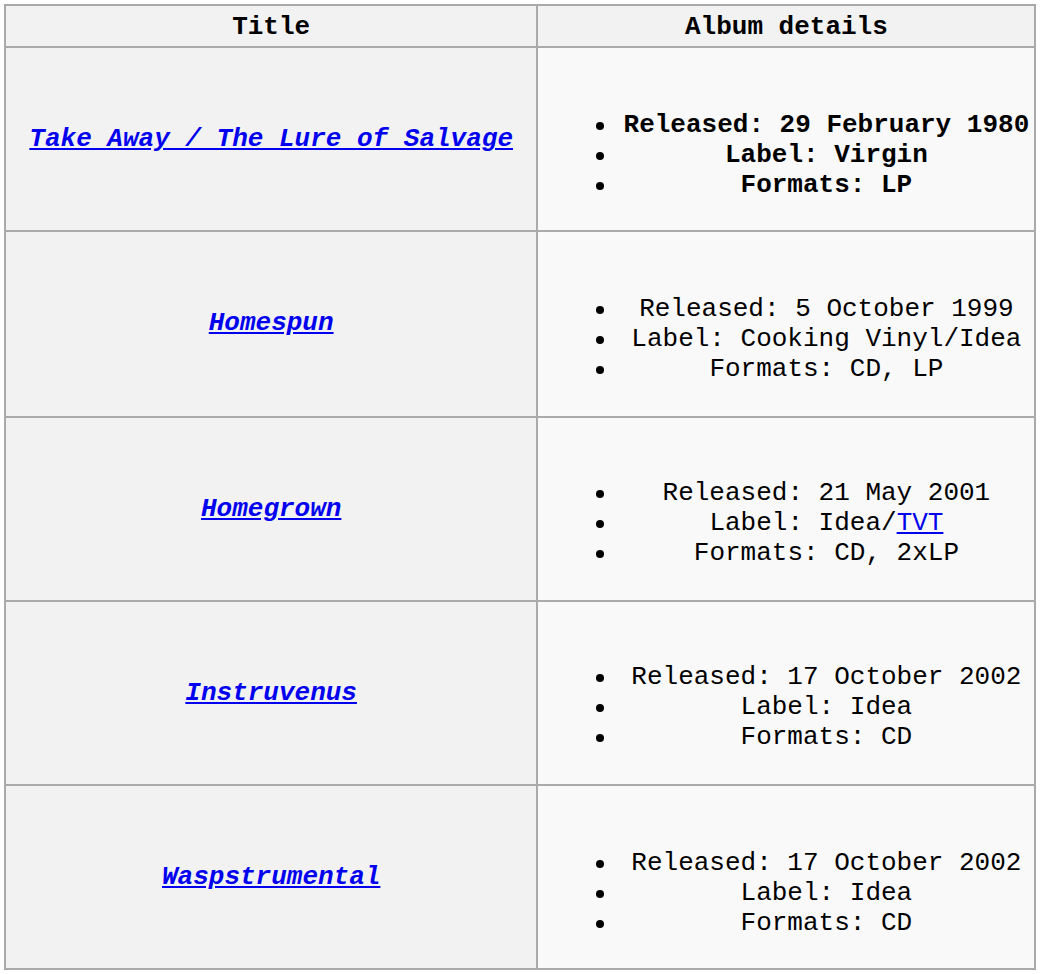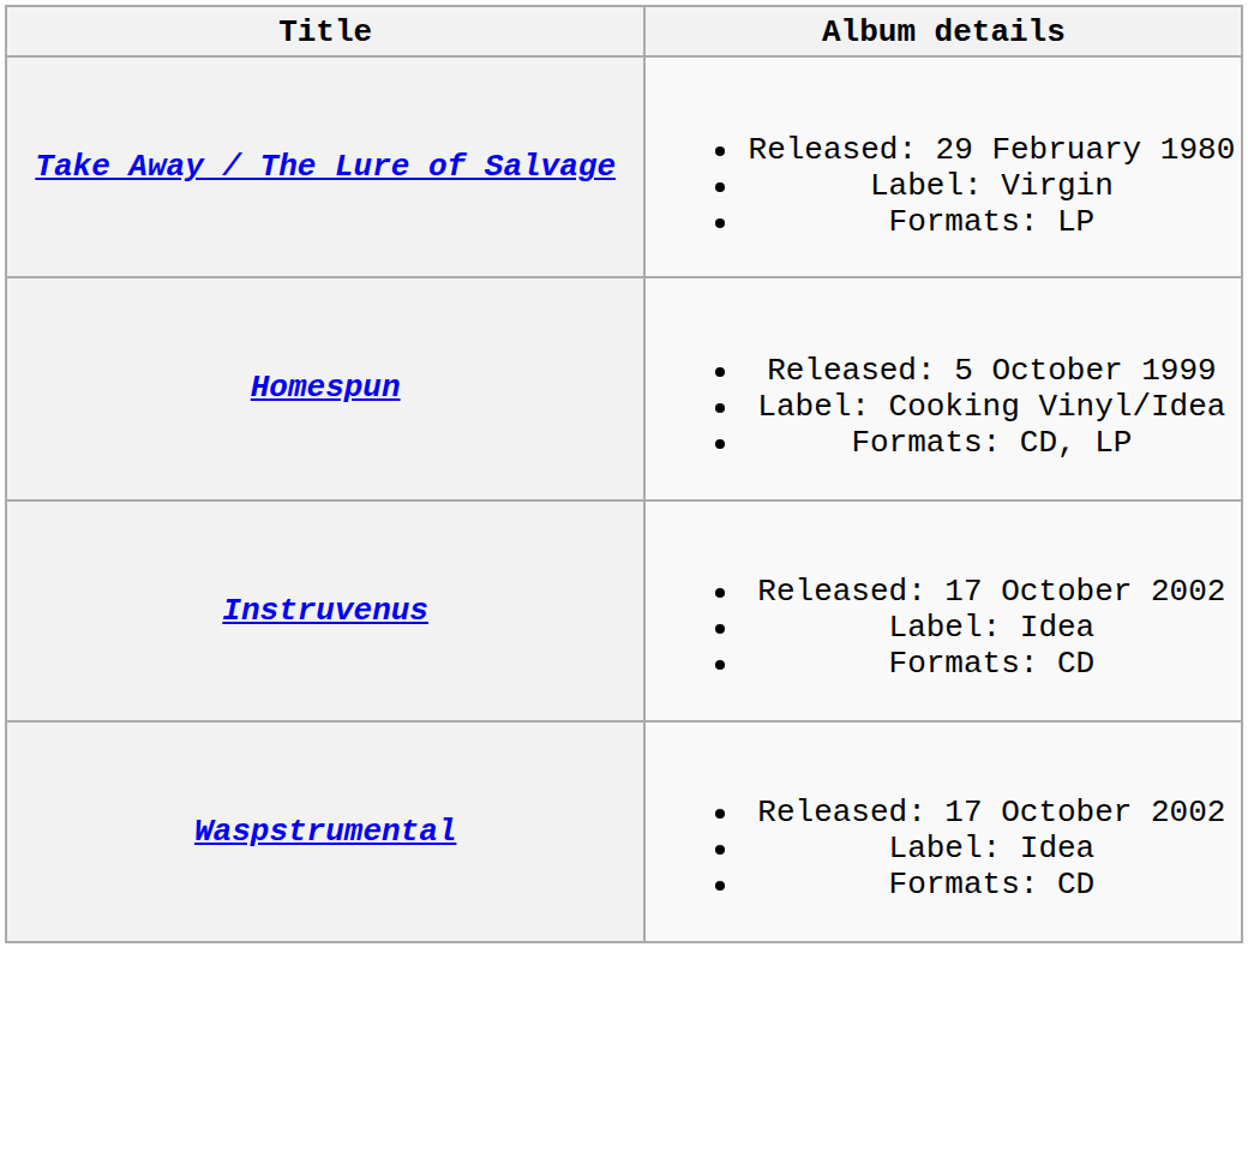 <table class="wikitable plainrowheaders" style="text-align:center;">
 <tr>
 <th style="width:20em;">Title</th>
 <th>Album details</th>
 </tr>
 <tr>
 <th scope="row"><em><a href='#'>Take Away / The Lure of Salvage</a></em></th>
-<td><strong><br><ul><li>Released: 29 February 1980</li><li>Label: Virgin</li><li>Formats: LP</li></ul></strong></td>
+<td><br><ul><li>Released: 29 February 1980</li><li>Label: Virgin</li><li>Formats: LP</li></ul></td>
 </tr>
 <tr>
 <th scope="row"><em><a href='#'>Homespun</a></em></th>
 <td><br><ul><li>Released: 5 October 1999</li><li>Label: Cooking Vinyl/Idea</li><li>Formats: CD, LP</li></ul></td>
-</tr>
-<tr>
-<th scope="row"><em><a href='#'>Homegrown</a></em></th>
-<td><br><ul><li>Released: 21 May 2001</li><li>Label: Idea/<a href='#'>TVT</a></li><li>Formats: CD, 2xLP</li></ul></td>
 </tr>
 <tr>
 <th scope="row"><em><a href='#'>Instruvenus</a></em></th>
 <td><br><ul><li>Released: 17 October 2002</li><li>Label: Idea</li><li>Formats: CD</li></ul></td>
 </tr>
 <tr>
 <th scope="row"><em><a href='#'>Waspstrumental</a></em></th>
 <td><br><ul><li>Released: 17 October 2002</li><li>Label: Idea</li><li>Formats: CD</li></ul></td>
 </tr>
 </table>
